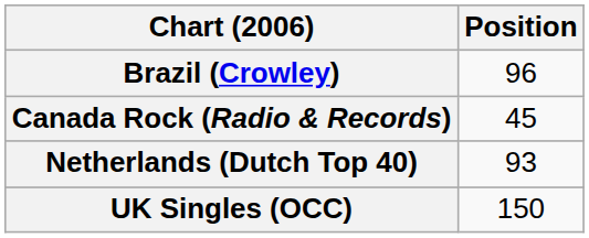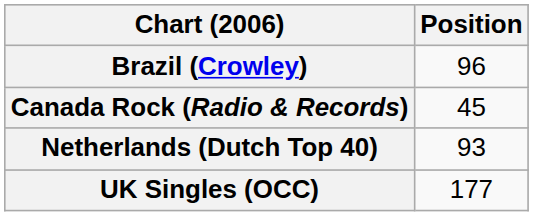 <table class="wikitable sortable plainrowheaders">
 <tr>
 <th>Chart (2006)</th>
 <th>Position</th>
 </tr>
 <tr>
 <th scope="row">Brazil (<a href='#'>Crowley</a>)</th>
 <td align="center">96</td>
 </tr>
 <tr>
 <th scope="row">Canada Rock (<em>Radio & Records</em>)</th>
 <td align="center">45</td>
 </tr>
 <tr>
 <th scope="row">Netherlands (Dutch Top 40)</th>
 <td align="center">93</td>
 </tr>
 <tr>
 <th scope="row">UK Singles (OCC)</th>
-<td align="center">150</td>
+<td align="center">177</td>
 </tr>
 </table>
